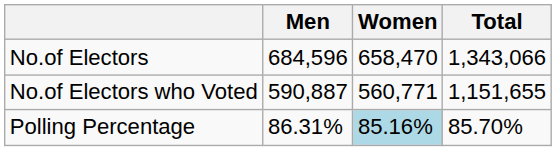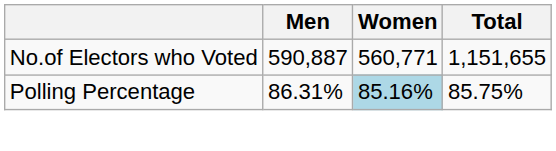 <table class="wikitable">
 <tr>
 <th></th>
 <th>Men</th>
 <th>Women</th>
 <th>Total</th>
-</tr>
-<tr>
-<td>No.of Electors</td>
-<td>684,596</td>
-<td>658,470</td>
-<td>1,343,066</td>
 </tr>
 <tr>
 <td>No.of Electors who Voted</td>
 <td>590,887</td>
 <td>560,771</td>
 <td>1,151,655</td>
 </tr>
 <tr>
 <td>Polling Percentage</td>
 <td>86.31%</td>
 <td style="background: lightblue;">85.16%</td>
-<td>85.70%</td>
+<td>85.75%</td>
 </tr>
 </table>
